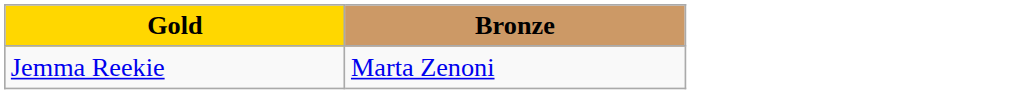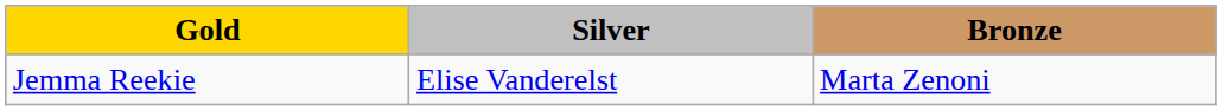 <table class="wikitable" style="text-align:left">
 <tr align="center">
 <td width=200 bgcolor=gold><strong>Gold</strong></td>
+<td width=200 bgcolor=silver><strong>Silver</strong></td>
 <td width=200 bgcolor=CC9966><strong>Bronze</strong></td>
 </tr>
 <tr>
 <td><a href='#'>Jemma Reekie</a><br></td>
+<td><a href='#'>Elise Vanderelst</a><br></td>
 <td><a href='#'>Marta Zenoni</a><br></td>
 </tr>
 </table>
